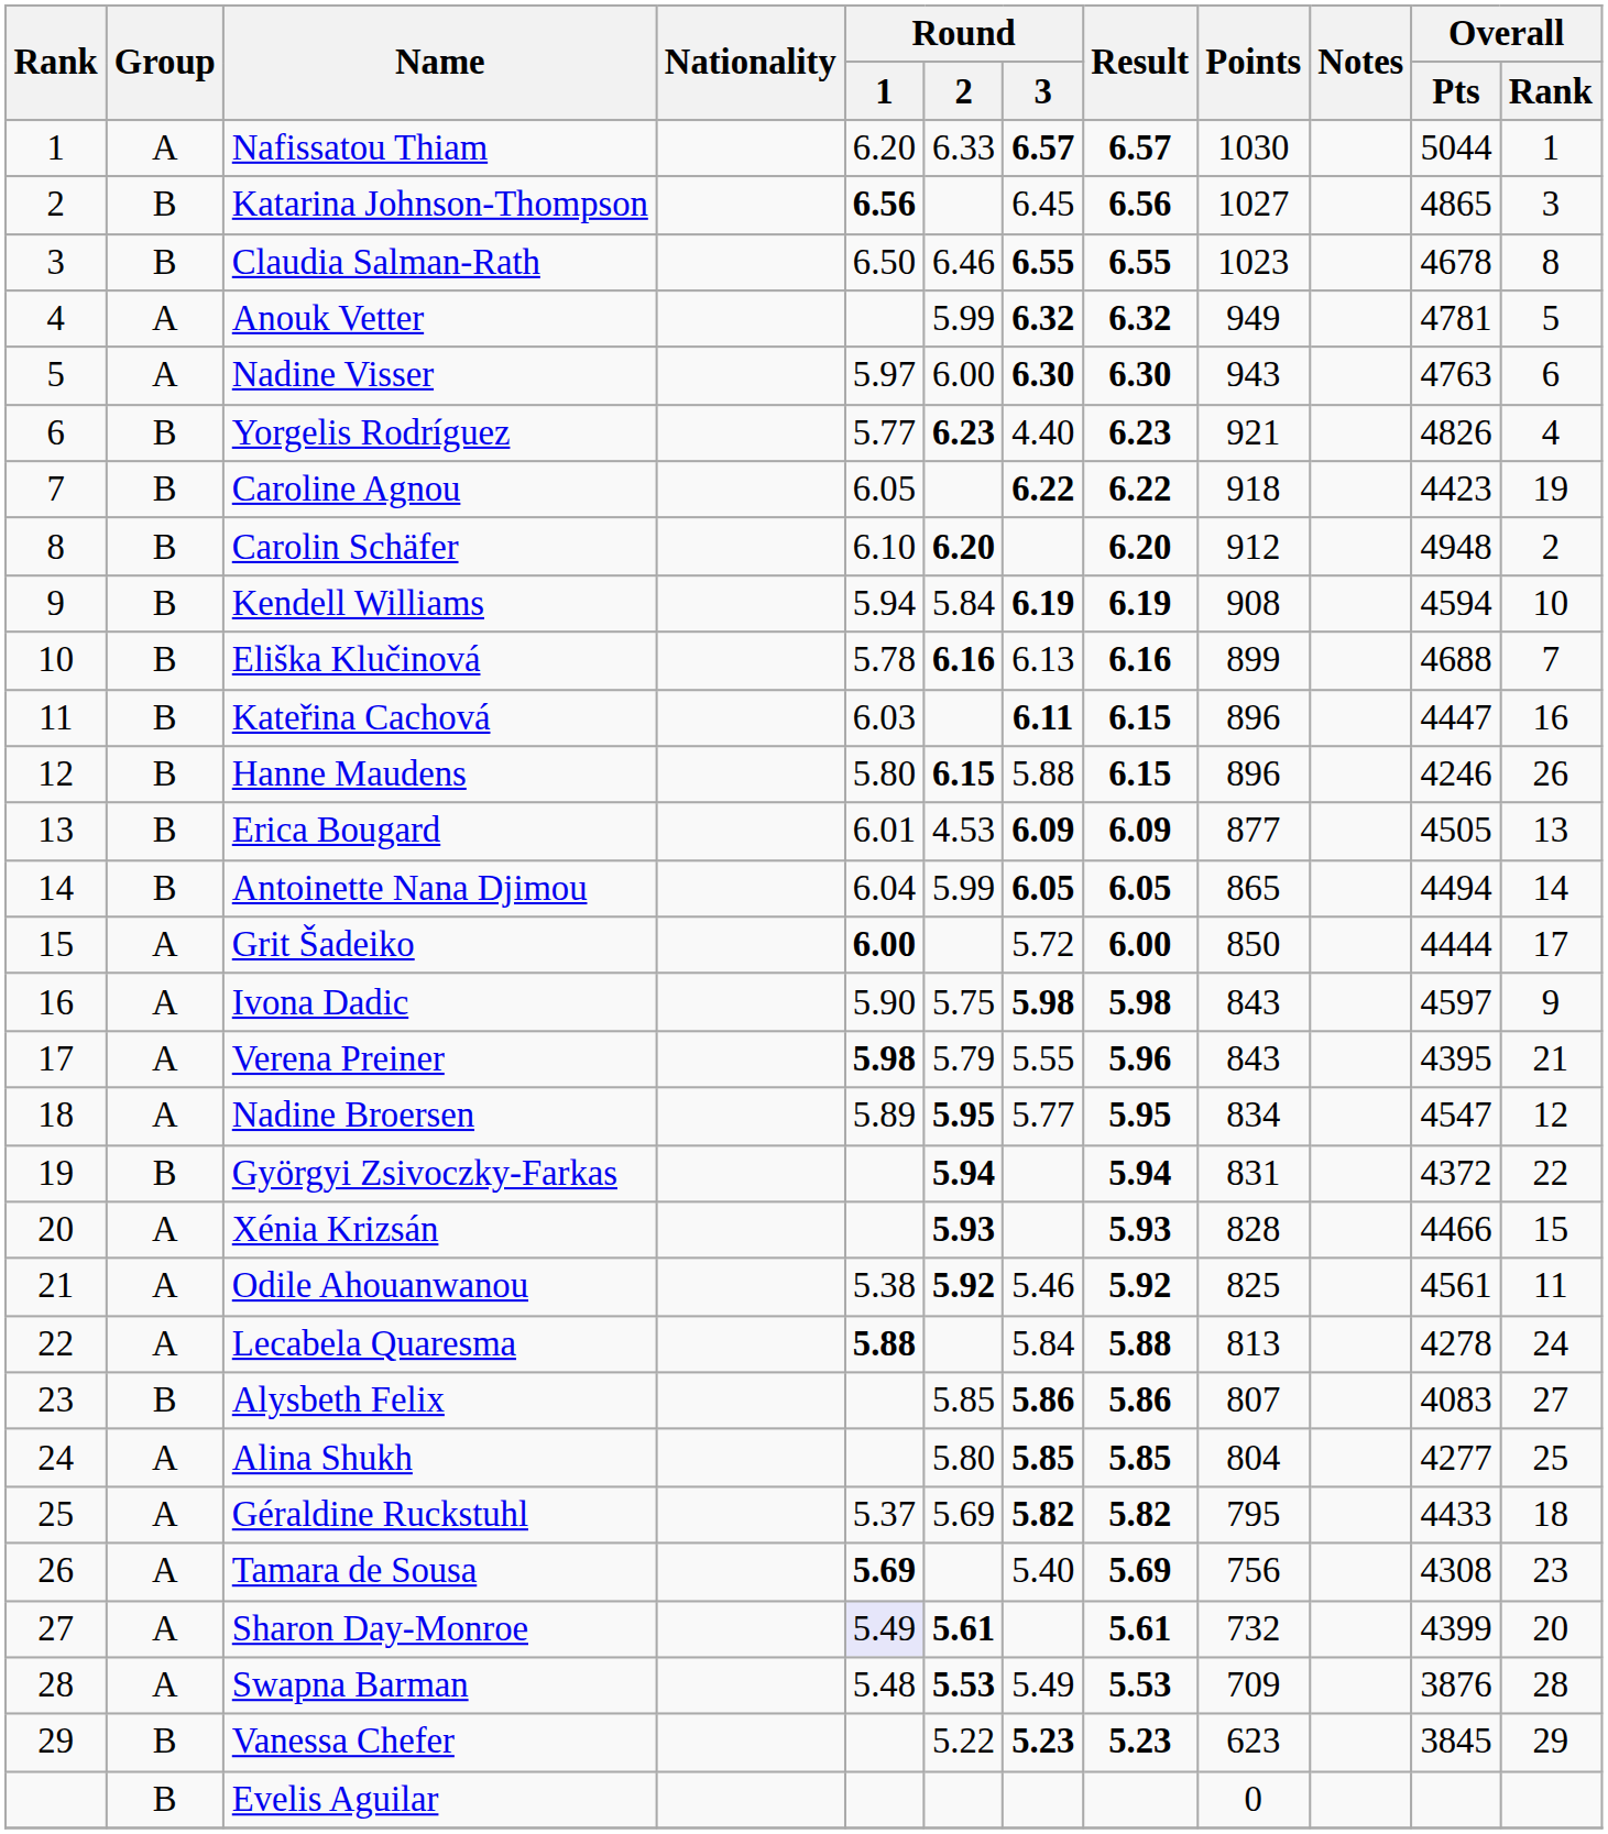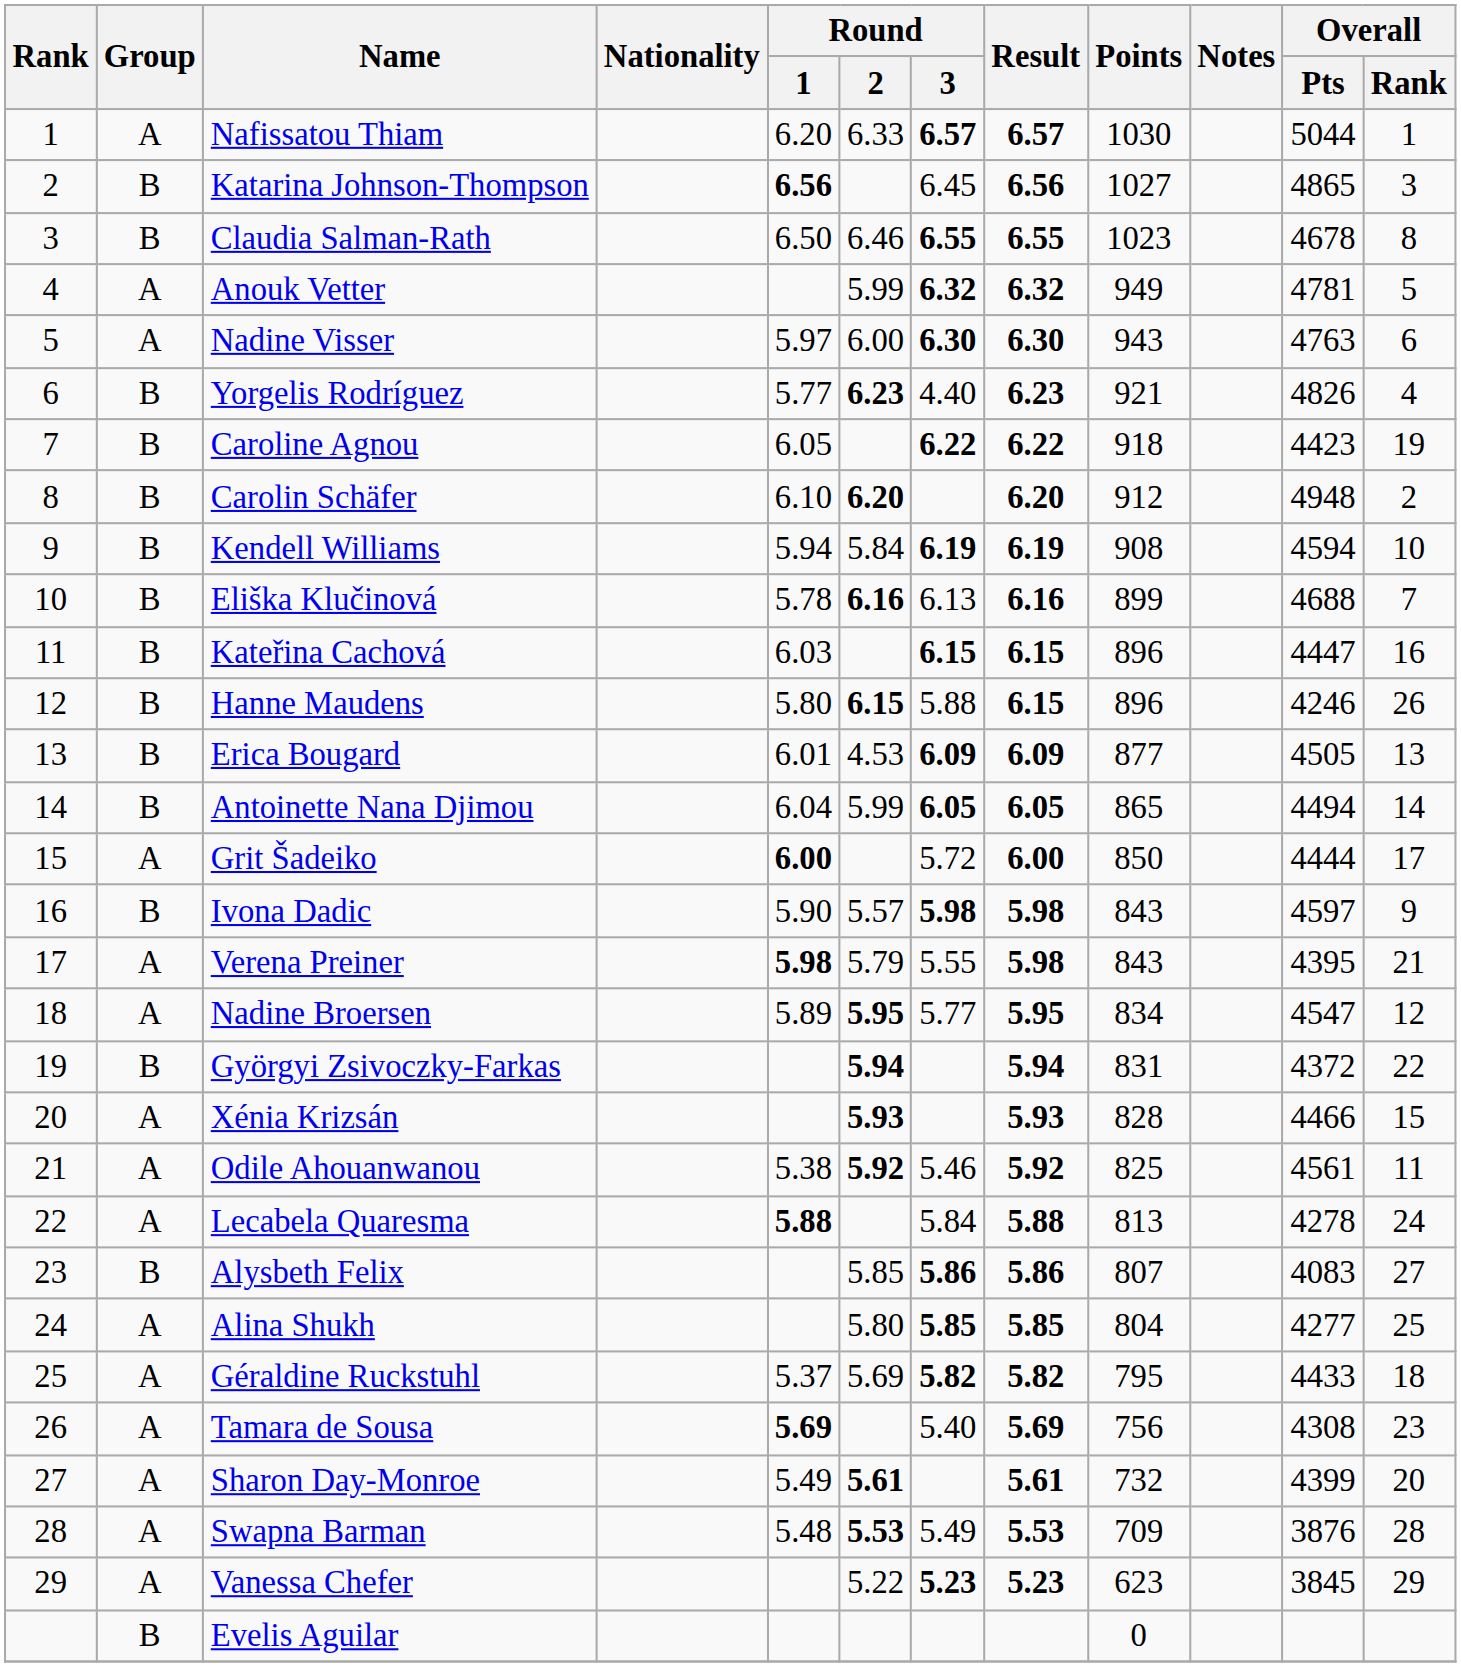 <table class="wikitable sortable" style="text-align:center">
 <tr>
 <th rowspan=2>Rank</th>
 <th rowspan=2>Group</th>
 <th rowspan=2>Name</th>
 <th rowspan=2>Nationality</th>
 <th colspan=3>Round</th>
 <th rowspan=2 data-sort-type="number">Result</th>
 <th rowspan=2>Points</th>
 <th rowspan=2>Notes</th>
 <th colspan=2>Overall</th>
 </tr>
 <tr>
 <th data-sort-type="number">1</th>
 <th data-sort-type="number">2</th>
 <th data-sort-type="number">3</th>
 <th>Pts</th>
 <th>Rank</th>
 </tr>
 <tr>
 <td>1</td>
 <td>A</td>
 <td align=left><a href='#'>Nafissatou Thiam</a></td>
 <td align=left></td>
 <td>6.20</td>
 <td>6.33</td>
 <td><strong>6.57</strong></td>
 <td><strong>6.57</strong></td>
 <td>1030</td>
 <td></td>
 <td>5044</td>
 <td>1</td>
 </tr>
 <tr>
 <td>2</td>
 <td>B</td>
 <td align=left><a href='#'>Katarina Johnson-Thompson</a></td>
 <td align=left></td>
 <td><strong>6.56</strong></td>
 <td></td>
 <td>6.45</td>
 <td><strong>6.56</strong></td>
 <td>1027</td>
 <td></td>
 <td>4865</td>
 <td>3</td>
 </tr>
 <tr>
 <td>3</td>
 <td>B</td>
 <td align=left><a href='#'>Claudia Salman-Rath</a></td>
 <td align=left></td>
 <td>6.50</td>
 <td>6.46</td>
 <td><strong>6.55</strong></td>
 <td><strong>6.55</strong></td>
 <td>1023</td>
 <td></td>
 <td>4678</td>
 <td>8</td>
 </tr>
 <tr>
 <td>4</td>
 <td>A</td>
 <td align=left><a href='#'>Anouk Vetter</a></td>
 <td align=left></td>
 <td></td>
 <td>5.99</td>
 <td><strong>6.32</strong></td>
 <td><strong>6.32</strong></td>
 <td>949</td>
 <td></td>
 <td>4781</td>
 <td>5</td>
 </tr>
 <tr>
 <td>5</td>
 <td>A</td>
 <td align=left><a href='#'>Nadine Visser</a></td>
 <td align=left></td>
 <td>5.97</td>
 <td>6.00</td>
 <td><strong>6.30</strong></td>
 <td><strong>6.30</strong></td>
 <td>943</td>
 <td></td>
 <td>4763</td>
 <td>6</td>
 </tr>
 <tr>
 <td>6</td>
 <td>B</td>
 <td align=left><a href='#'>Yorgelis Rodríguez</a></td>
 <td align=left></td>
 <td>5.77</td>
 <td><strong>6.23</strong></td>
 <td>4.40</td>
 <td><strong>6.23</strong></td>
 <td>921</td>
 <td></td>
 <td>4826</td>
 <td>4</td>
 </tr>
 <tr>
 <td>7</td>
 <td>B</td>
 <td align=left><a href='#'>Caroline Agnou</a></td>
 <td align=left></td>
 <td>6.05</td>
 <td></td>
 <td><strong>6.22</strong></td>
 <td><strong>6.22</strong></td>
 <td>918</td>
 <td></td>
 <td>4423</td>
 <td>19</td>
 </tr>
 <tr>
 <td>8</td>
 <td>B</td>
 <td align=left><a href='#'>Carolin Schäfer</a></td>
 <td align=left></td>
 <td>6.10</td>
 <td><strong>6.20</strong></td>
 <td></td>
 <td><strong>6.20</strong></td>
 <td>912</td>
 <td></td>
 <td>4948</td>
 <td>2</td>
 </tr>
 <tr>
 <td>9</td>
 <td>B</td>
 <td align=left><a href='#'>Kendell Williams</a></td>
 <td align=left></td>
 <td>5.94</td>
 <td>5.84</td>
 <td><strong>6.19</strong></td>
 <td><strong>6.19</strong></td>
 <td>908</td>
 <td></td>
 <td>4594</td>
 <td>10</td>
 </tr>
 <tr>
 <td>10</td>
 <td>B</td>
 <td align=left><a href='#'>Eliška Klučinová</a></td>
 <td align=left></td>
 <td>5.78</td>
 <td><strong>6.16</strong></td>
 <td>6.13</td>
 <td><strong>6.16</strong></td>
 <td>899</td>
 <td></td>
 <td>4688</td>
 <td>7</td>
 </tr>
 <tr>
 <td>11</td>
 <td>B</td>
 <td align=left><a href='#'>Kateřina Cachová</a></td>
 <td align=left></td>
 <td>6.03</td>
 <td></td>
-<td><strong>6.11</strong></td>
+<td><strong>6.15</strong></td>
 <td><strong>6.15</strong></td>
 <td>896</td>
 <td></td>
 <td>4447</td>
 <td>16</td>
 </tr>
 <tr>
 <td>12</td>
 <td>B</td>
 <td align=left><a href='#'>Hanne Maudens</a></td>
 <td align=left></td>
 <td>5.80</td>
 <td><strong>6.15</strong></td>
 <td>5.88</td>
 <td><strong>6.15</strong></td>
 <td>896</td>
 <td></td>
 <td>4246</td>
 <td>26</td>
 </tr>
 <tr>
 <td>13</td>
 <td>B</td>
 <td align=left><a href='#'>Erica Bougard</a></td>
 <td align=left></td>
 <td>6.01</td>
 <td>4.53</td>
 <td><strong>6.09</strong></td>
 <td><strong>6.09</strong></td>
 <td>877</td>
 <td></td>
 <td>4505</td>
 <td>13</td>
 </tr>
 <tr>
 <td>14</td>
 <td>B</td>
 <td align=left><a href='#'>Antoinette Nana Djimou</a></td>
 <td align=left></td>
 <td>6.04</td>
 <td>5.99</td>
 <td><strong>6.05</strong></td>
 <td><strong>6.05</strong></td>
 <td>865</td>
 <td></td>
 <td>4494</td>
 <td>14</td>
 </tr>
 <tr>
 <td>15</td>
 <td>A</td>
 <td align=left><a href='#'>Grit Šadeiko</a></td>
 <td align=left></td>
 <td><strong>6.00</strong></td>
 <td></td>
 <td>5.72</td>
 <td><strong>6.00</strong></td>
 <td>850</td>
 <td></td>
 <td>4444</td>
 <td>17</td>
 </tr>
 <tr>
 <td>16</td>
-<td>A</td>
+<td>B</td>
 <td align=left><a href='#'>Ivona Dadic</a></td>
 <td align=left></td>
 <td>5.90</td>
-<td>5.75</td>
+<td>5.57</td>
 <td><strong>5.98</strong></td>
 <td><strong>5.98</strong></td>
 <td>843</td>
 <td></td>
 <td>4597</td>
 <td>9</td>
 </tr>
 <tr>
 <td>17</td>
 <td>A</td>
 <td align=left><a href='#'>Verena Preiner</a></td>
 <td align=left></td>
 <td><strong>5.98</strong></td>
 <td>5.79</td>
 <td>5.55</td>
-<td><strong>5.96</strong></td>
+<td><strong>5.98</strong></td>
 <td>843</td>
 <td></td>
 <td>4395</td>
 <td>21</td>
 </tr>
 <tr>
 <td>18</td>
 <td>A</td>
 <td align=left><a href='#'>Nadine Broersen</a></td>
 <td align=left></td>
 <td>5.89</td>
 <td><strong>5.95</strong></td>
 <td>5.77</td>
 <td><strong>5.95</strong></td>
 <td>834</td>
 <td></td>
 <td>4547</td>
 <td>12</td>
 </tr>
 <tr>
 <td>19</td>
 <td>B</td>
 <td align=left><a href='#'>Györgyi Zsivoczky-Farkas</a></td>
 <td align=left></td>
 <td></td>
 <td><strong>5.94</strong></td>
 <td></td>
 <td><strong>5.94</strong></td>
 <td>831</td>
 <td></td>
 <td>4372</td>
 <td>22</td>
 </tr>
 <tr>
 <td>20</td>
 <td>A</td>
 <td align=left><a href='#'>Xénia Krizsán</a></td>
 <td align=left></td>
 <td></td>
 <td><strong>5.93</strong></td>
 <td></td>
 <td><strong>5.93</strong></td>
 <td>828</td>
 <td></td>
 <td>4466</td>
 <td>15</td>
 </tr>
 <tr>
 <td>21</td>
 <td>A</td>
 <td align=left><a href='#'>Odile Ahouanwanou</a></td>
 <td align=left></td>
 <td>5.38</td>
 <td><strong>5.92</strong></td>
 <td>5.46</td>
 <td><strong>5.92</strong></td>
 <td>825</td>
 <td></td>
 <td>4561</td>
 <td>11</td>
 </tr>
 <tr>
 <td>22</td>
 <td>A</td>
 <td align=left><a href='#'>Lecabela Quaresma</a></td>
 <td align=left></td>
 <td><strong>5.88</strong></td>
 <td></td>
 <td>5.84</td>
 <td><strong>5.88</strong></td>
 <td>813</td>
 <td></td>
 <td>4278</td>
 <td>24</td>
 </tr>
 <tr>
 <td>23</td>
 <td>B</td>
 <td align=left><a href='#'>Alysbeth Felix</a></td>
 <td align=left></td>
 <td></td>
 <td>5.85</td>
 <td><strong>5.86</strong></td>
 <td><strong>5.86</strong></td>
 <td>807</td>
 <td></td>
 <td>4083</td>
 <td>27</td>
 </tr>
 <tr>
 <td>24</td>
 <td>A</td>
 <td align=left><a href='#'>Alina Shukh</a></td>
 <td align=left></td>
 <td></td>
 <td>5.80</td>
 <td><strong>5.85</strong></td>
 <td><strong>5.85</strong></td>
 <td>804</td>
 <td></td>
 <td>4277</td>
 <td>25</td>
 </tr>
 <tr>
 <td>25</td>
 <td>A</td>
 <td align=left><a href='#'>Géraldine Ruckstuhl</a></td>
 <td align=left></td>
 <td>5.37</td>
 <td>5.69</td>
 <td><strong>5.82</strong></td>
 <td><strong>5.82</strong></td>
 <td>795</td>
 <td></td>
 <td>4433</td>
 <td>18</td>
 </tr>
 <tr>
 <td>26</td>
 <td>A</td>
 <td align=left><a href='#'>Tamara de Sousa</a></td>
 <td align=left></td>
 <td><strong>5.69</strong></td>
 <td></td>
 <td>5.40</td>
 <td><strong>5.69</strong></td>
 <td>756</td>
 <td></td>
 <td>4308</td>
 <td>23</td>
 </tr>
 <tr>
 <td>27</td>
 <td>A</td>
 <td align=left><a href='#'>Sharon Day-Monroe</a></td>
 <td align=left></td>
-<td style="background: lavender;">5.49</td>
+<td>5.49</td>
 <td><strong>5.61</strong></td>
 <td></td>
 <td><strong>5.61</strong></td>
 <td>732</td>
 <td></td>
 <td>4399</td>
 <td>20</td>
 </tr>
 <tr>
 <td>28</td>
 <td>A</td>
 <td align=left><a href='#'>Swapna Barman</a></td>
 <td align=left></td>
 <td>5.48</td>
 <td><strong>5.53</strong></td>
 <td>5.49</td>
 <td><strong>5.53</strong></td>
 <td>709</td>
 <td></td>
 <td>3876</td>
 <td>28</td>
 </tr>
 <tr>
 <td>29</td>
-<td>B</td>
+<td>A</td>
 <td align=left><a href='#'>Vanessa Chefer</a></td>
 <td align=left></td>
 <td></td>
 <td>5.22</td>
 <td><strong>5.23</strong></td>
 <td><strong>5.23</strong></td>
 <td>623</td>
 <td></td>
 <td>3845</td>
 <td>29</td>
 </tr>
 <tr>
 <td></td>
 <td>B</td>
 <td align=left><a href='#'>Evelis Aguilar</a></td>
 <td align=left></td>
 <td></td>
 <td></td>
 <td></td>
 <td> </td>
 <td>0</td>
 <td></td>
 <td></td>
 <td></td>
 </tr>
 <tr>
 </tr>
 </table>
